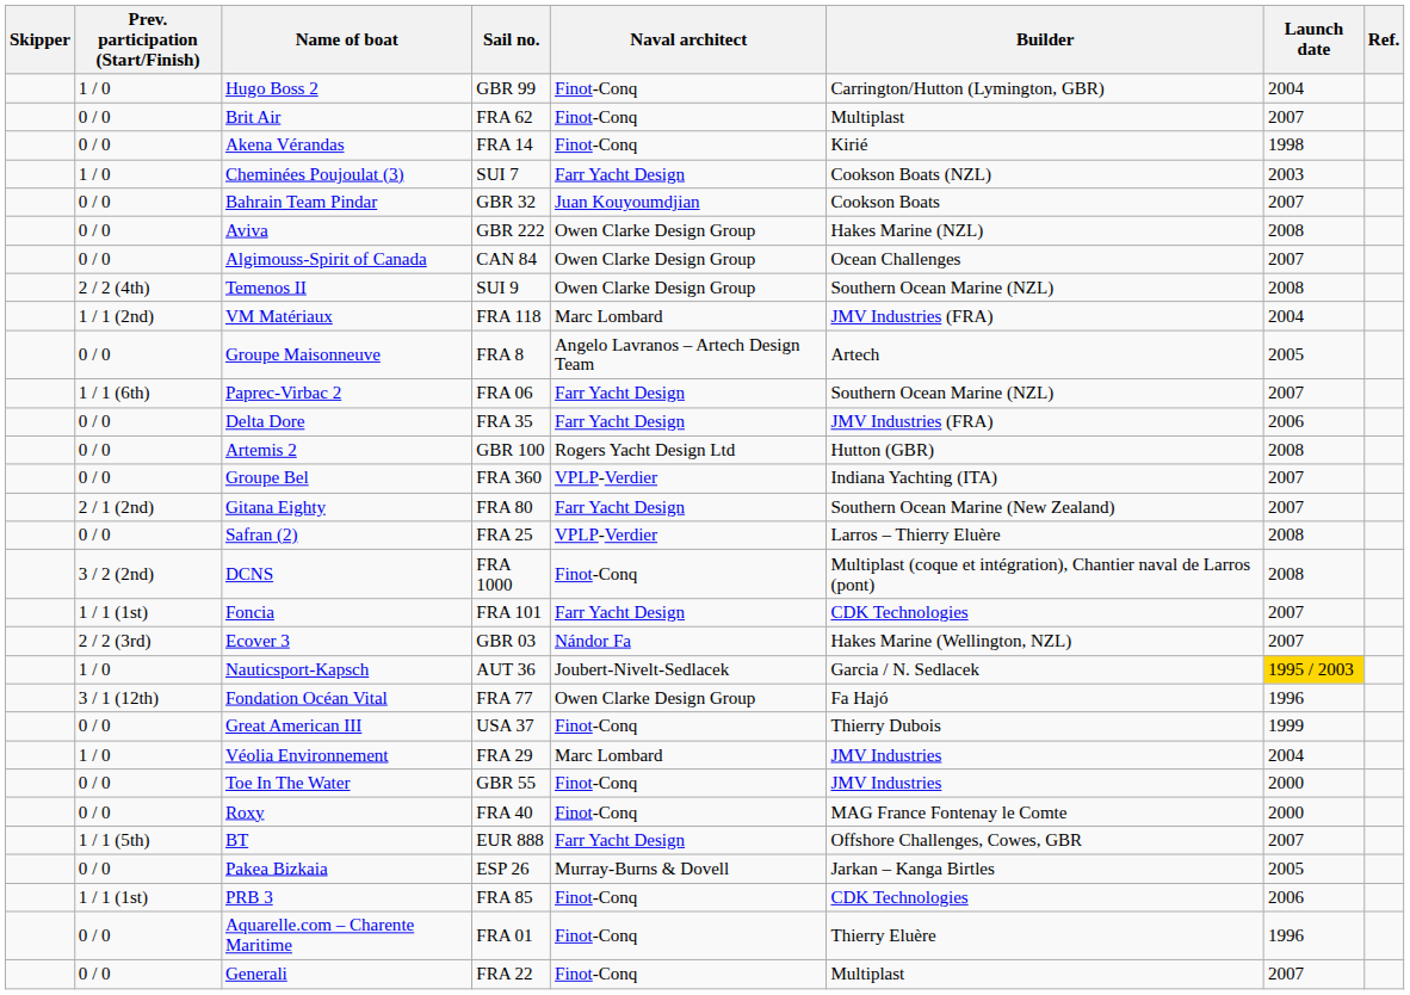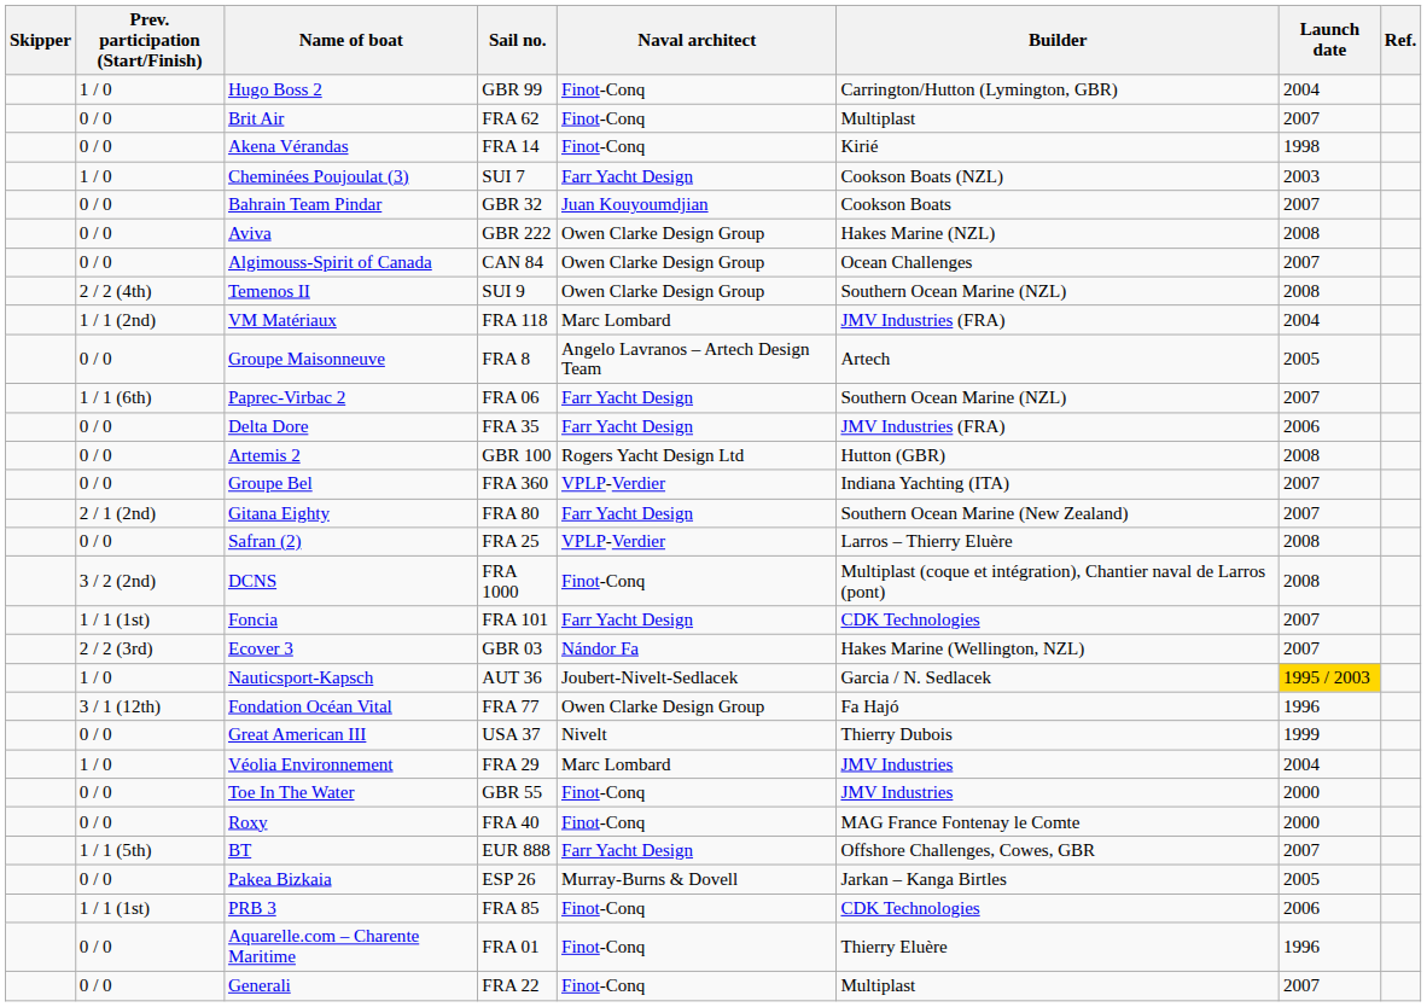 <table class="sortable wikitable">
 <tr>
 <th>Skipper</th>
 <th>Prev. participation<br>(Start/Finish)</th>
 <th>Name of boat</th>
 <th>Sail no.</th>
 <th>Naval architect</th>
 <th>Builder</th>
 <th>Launch date</th>
 <th>Ref.</th>
 </tr>
 <tr>
 <td></td>
 <td>1 / 0</td>
 <td><a href='#'>Hugo Boss 2</a></td>
 <td>GBR 99</td>
 <td><a href='#'>Finot</a>-Conq</td>
 <td>Carrington/Hutton (Lymington, GBR)</td>
 <td>2004</td>
 <td></td>
 </tr>
 <tr>
 <td></td>
 <td>0 / 0</td>
 <td><a href='#'>Brit Air</a></td>
 <td>FRA 62</td>
 <td><a href='#'>Finot</a>-Conq</td>
 <td>Multiplast</td>
 <td>2007</td>
 <td></td>
 </tr>
 <tr>
 <td></td>
 <td>0 / 0</td>
 <td><a href='#'>Akena Vérandas</a></td>
 <td>FRA 14</td>
 <td><a href='#'>Finot</a>-Conq</td>
 <td>Kirié</td>
 <td>1998</td>
 <td></td>
 </tr>
 <tr>
 <td></td>
 <td>1 / 0</td>
 <td><a href='#'>Cheminées Poujoulat (3)</a></td>
 <td>SUI 7</td>
 <td><a href='#'>Farr Yacht Design</a></td>
 <td>Cookson Boats (NZL)</td>
 <td>2003</td>
 <td></td>
 </tr>
 <tr>
 <td></td>
 <td>0 / 0</td>
 <td><a href='#'>Bahrain Team Pindar</a></td>
 <td>GBR 32</td>
 <td><a href='#'>Juan Kouyoumdjian</a></td>
 <td>Cookson Boats</td>
 <td>2007</td>
 <td></td>
 </tr>
 <tr>
 <td></td>
 <td>0 / 0</td>
 <td><a href='#'>Aviva</a></td>
 <td>GBR 222</td>
 <td>Owen Clarke Design Group</td>
 <td>Hakes Marine (NZL)</td>
 <td>2008</td>
 <td></td>
 </tr>
 <tr>
 <td></td>
 <td>0 / 0</td>
 <td><a href='#'>Algimouss-Spirit of Canada</a></td>
 <td>CAN 84</td>
 <td>Owen Clarke Design Group</td>
 <td>Ocean Challenges</td>
 <td>2007</td>
 <td></td>
 </tr>
 <tr>
 <td></td>
 <td>2 / 2 (4th)</td>
 <td><a href='#'>Temenos II</a></td>
 <td>SUI 9</td>
 <td>Owen Clarke Design Group</td>
 <td>Southern Ocean Marine (NZL)</td>
 <td>2008</td>
 <td></td>
 </tr>
 <tr>
 <td></td>
 <td>1 / 1 (2nd)</td>
 <td><a href='#'>VM Matériaux</a></td>
 <td>FRA 118</td>
 <td>Marc Lombard</td>
 <td><a href='#'>JMV Industries</a> (FRA)</td>
 <td>2004</td>
 <td></td>
 </tr>
 <tr>
 <td></td>
 <td>0 / 0</td>
 <td><a href='#'>Groupe Maisonneuve</a></td>
 <td>FRA 8</td>
 <td>Angelo Lavranos – Artech Design Team</td>
 <td>Artech</td>
 <td>2005</td>
 <td></td>
 </tr>
 <tr>
 <td></td>
 <td>1 / 1 (6th)</td>
 <td><a href='#'>Paprec-Virbac 2</a></td>
 <td>FRA 06</td>
 <td><a href='#'>Farr Yacht Design</a></td>
 <td>Southern Ocean Marine (NZL)</td>
 <td>2007</td>
 <td></td>
 </tr>
 <tr>
 <td></td>
 <td>0 / 0</td>
 <td><a href='#'>Delta Dore</a></td>
 <td>FRA 35</td>
 <td><a href='#'>Farr Yacht Design</a></td>
 <td><a href='#'>JMV Industries</a> (FRA)</td>
 <td>2006</td>
 <td></td>
 </tr>
 <tr>
 <td></td>
 <td>0 / 0</td>
 <td><a href='#'>Artemis 2</a></td>
 <td>GBR 100</td>
 <td>Rogers Yacht Design Ltd</td>
 <td>Hutton (GBR)</td>
 <td>2008</td>
 <td></td>
 </tr>
 <tr>
 <td></td>
 <td>0 / 0</td>
 <td><a href='#'>Groupe Bel</a></td>
 <td>FRA 360</td>
 <td><a href='#'>VPLP</a>-<a href='#'>Verdier</a></td>
 <td>Indiana Yachting (ITA)</td>
 <td>2007</td>
 <td></td>
 </tr>
 <tr>
 <td></td>
 <td>2 / 1 (2nd)</td>
 <td><a href='#'>Gitana Eighty</a></td>
 <td>FRA 80</td>
 <td><a href='#'>Farr Yacht Design</a></td>
 <td>Southern Ocean Marine (New Zealand)</td>
 <td>2007</td>
 <td></td>
 </tr>
 <tr>
 <td></td>
 <td>0 / 0</td>
 <td><a href='#'>Safran (2)</a></td>
 <td>FRA 25</td>
 <td><a href='#'>VPLP</a>-<a href='#'>Verdier</a></td>
 <td>Larros – Thierry Eluère</td>
 <td>2008</td>
 <td></td>
 </tr>
 <tr>
 <td></td>
 <td>3 / 2 (2nd)</td>
 <td><a href='#'>DCNS</a></td>
 <td>FRA 1000</td>
 <td><a href='#'>Finot</a>-Conq</td>
 <td>Multiplast (coque et intégration), Chantier naval de Larros (pont)</td>
 <td>2008</td>
 <td></td>
 </tr>
 <tr>
 <td></td>
 <td>1 / 1 (1st)</td>
 <td><a href='#'>Foncia</a></td>
 <td>FRA 101</td>
 <td><a href='#'>Farr Yacht Design</a></td>
 <td><a href='#'>CDK Technologies</a></td>
 <td>2007</td>
 <td></td>
 </tr>
 <tr>
 <td></td>
 <td>2 / 2 (3rd)</td>
 <td><a href='#'>Ecover 3</a></td>
 <td>GBR 03</td>
 <td><a href='#'>Nándor Fa</a></td>
 <td>Hakes Marine (Wellington, NZL)</td>
 <td>2007</td>
 <td></td>
 </tr>
 <tr>
 <td></td>
 <td>1 / 0</td>
 <td><a href='#'>Nauticsport-Kapsch</a></td>
 <td>AUT 36</td>
 <td>Joubert-Nivelt-Sedlacek</td>
 <td>Garcia / N. Sedlacek</td>
 <td style="background: gold;">1995 / 2003</td>
 <td></td>
 </tr>
 <tr>
 <td></td>
 <td>3 / 1 (12th)</td>
 <td><a href='#'>Fondation Océan Vital</a></td>
 <td>FRA 77</td>
 <td>Owen Clarke Design Group</td>
 <td>Fa Hajó</td>
 <td>1996</td>
 <td></td>
 </tr>
 <tr>
 <td></td>
 <td>0 / 0</td>
 <td><a href='#'>Great American III</a></td>
 <td>USA 37</td>
-<td><a href='#'>Finot</a>-Conq</td>
+<td>Nivelt</td>
 <td>Thierry Dubois</td>
 <td>1999</td>
 <td></td>
 </tr>
 <tr>
 <td></td>
 <td>1 / 0</td>
 <td><a href='#'>Véolia Environnement</a></td>
 <td>FRA 29</td>
 <td>Marc Lombard</td>
 <td><a href='#'>JMV Industries</a></td>
 <td>2004</td>
 <td></td>
 </tr>
 <tr>
 <td></td>
 <td>0 / 0</td>
 <td><a href='#'>Toe In The Water</a></td>
 <td>GBR 55</td>
 <td><a href='#'>Finot</a>-Conq</td>
 <td><a href='#'>JMV Industries</a></td>
 <td>2000</td>
 <td></td>
 </tr>
 <tr>
 <td></td>
 <td>0 / 0</td>
 <td><a href='#'>Roxy</a></td>
 <td>FRA 40</td>
 <td><a href='#'>Finot</a>-Conq</td>
 <td>MAG France Fontenay le Comte</td>
 <td>2000</td>
 <td></td>
 </tr>
 <tr>
 <td></td>
 <td>1 / 1 (5th)</td>
 <td><a href='#'>BT</a></td>
 <td>EUR 888</td>
 <td><a href='#'>Farr Yacht Design</a></td>
 <td>Offshore Challenges, Cowes, GBR</td>
 <td>2007</td>
 <td></td>
 </tr>
 <tr>
 <td></td>
 <td>0 / 0</td>
 <td><a href='#'>Pakea Bizkaia</a></td>
 <td>ESP 26</td>
 <td>Murray-Burns & Dovell</td>
 <td>Jarkan – Kanga Birtles</td>
 <td>2005</td>
 <td></td>
 </tr>
 <tr>
 <td></td>
 <td>1 / 1 (1st)</td>
 <td><a href='#'>PRB 3</a></td>
 <td>FRA 85</td>
 <td><a href='#'>Finot</a>-Conq</td>
 <td><a href='#'>CDK Technologies</a></td>
 <td>2006</td>
 <td></td>
 </tr>
 <tr>
 <td></td>
 <td>0 / 0</td>
 <td><a href='#'>Aquarelle.com – Charente Maritime</a></td>
 <td>FRA 01</td>
 <td><a href='#'>Finot</a>-Conq</td>
 <td>Thierry Eluère</td>
 <td>1996</td>
 <td></td>
 </tr>
 <tr>
 <td></td>
 <td>0 / 0</td>
 <td><a href='#'>Generali</a></td>
 <td>FRA 22</td>
 <td><a href='#'>Finot</a>-Conq</td>
 <td>Multiplast</td>
 <td>2007</td>
 <td></td>
 </tr>
 </table>
